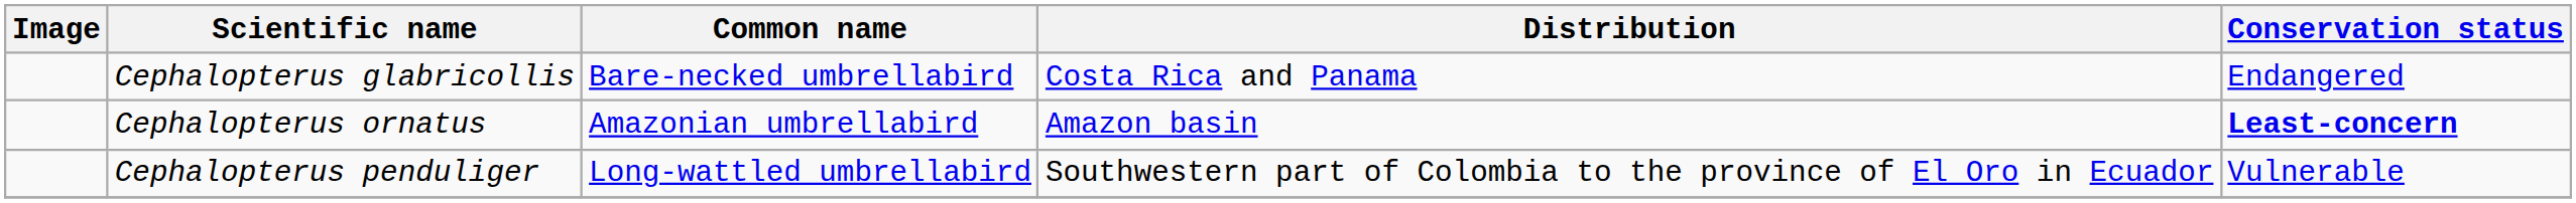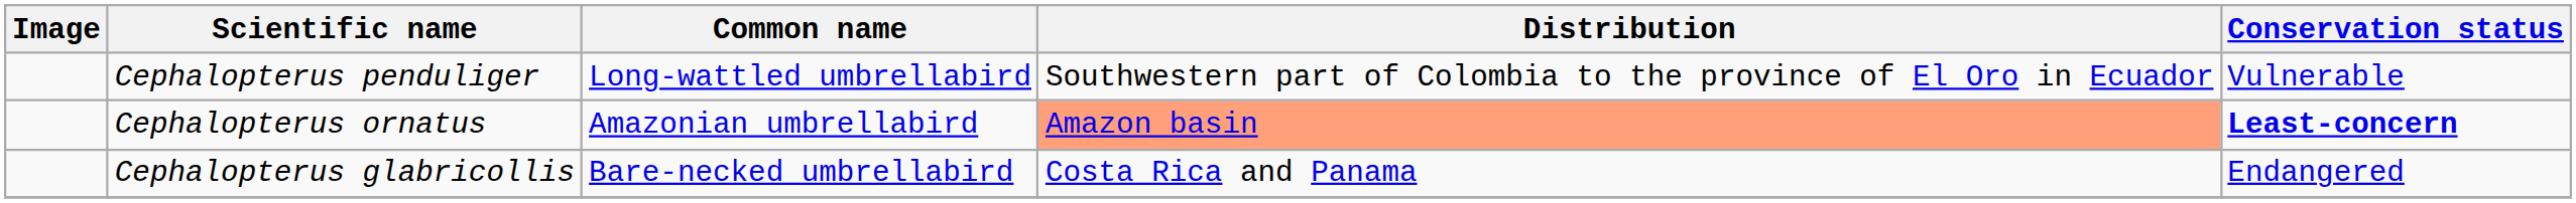 <table class="wikitable">
 <tr>
 <th>Image</th>
 <th>Scientific name</th>
 <th>Common name</th>
 <th>Distribution</th>
 <th><a href='#'>Conservation status</a></th>
 </tr>
 <tr>
 <td></td>
+<td><em>Cephalopterus penduliger</em></td>
+<td><a href='#'>Long-wattled umbrellabird</a></td>
+<td>Southwestern part of Colombia to the province of <a href='#'>El Oro</a> in <a href='#'>Ecuador</a></td>
+<td><a href='#'>Vulnerable</a></td>
+</tr>
+<tr>
+<td></td>
+<td><em>Cephalopterus ornatus</em></td>
+<td><a href='#'>Amazonian umbrellabird</a></td>
+<td style="background: lightsalmon;"><a href='#'>Amazon basin</a></td>
+<td><strong><a href='#'>Least-concern</a></strong></td>
+</tr>
+<tr>
+<td></td>
 <td><em>Cephalopterus glabricollis</em></td>
 <td><a href='#'>Bare-necked umbrellabird</a></td>
 <td><a href='#'>Costa Rica</a> and <a href='#'>Panama</a></td>
 <td><a href='#'>Endangered</a></td>
 </tr>
 <tr>
-<td></td>
-<td><em>Cephalopterus ornatus</em></td>
-<td><a href='#'>Amazonian umbrellabird</a></td>
-<td><a href='#'>Amazon basin</a></td>
-<td><strong><a href='#'>Least-concern</a></strong></td>
-</tr>
-<tr>
-<td></td>
-<td><em>Cephalopterus penduliger</em></td>
-<td><a href='#'>Long-wattled umbrellabird</a></td>
-<td>Southwestern part of Colombia to the province of <a href='#'>El Oro</a> in <a href='#'>Ecuador</a></td>
-<td><a href='#'>Vulnerable</a></td>
-</tr>
-<tr>
 </tr>
 </table>
